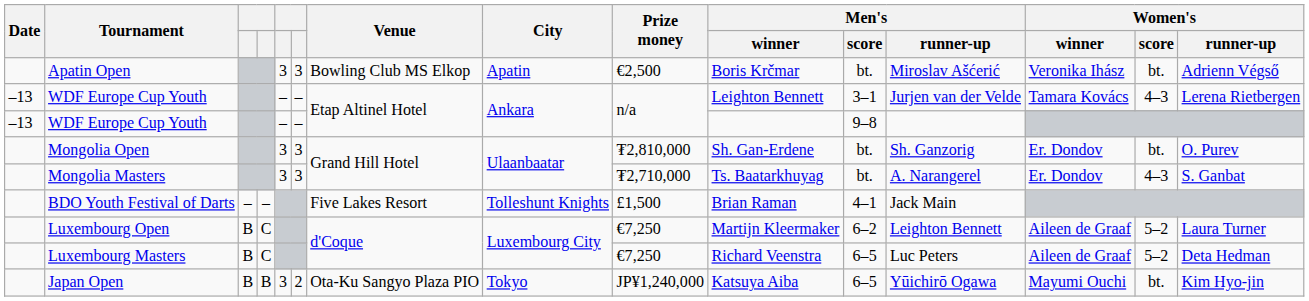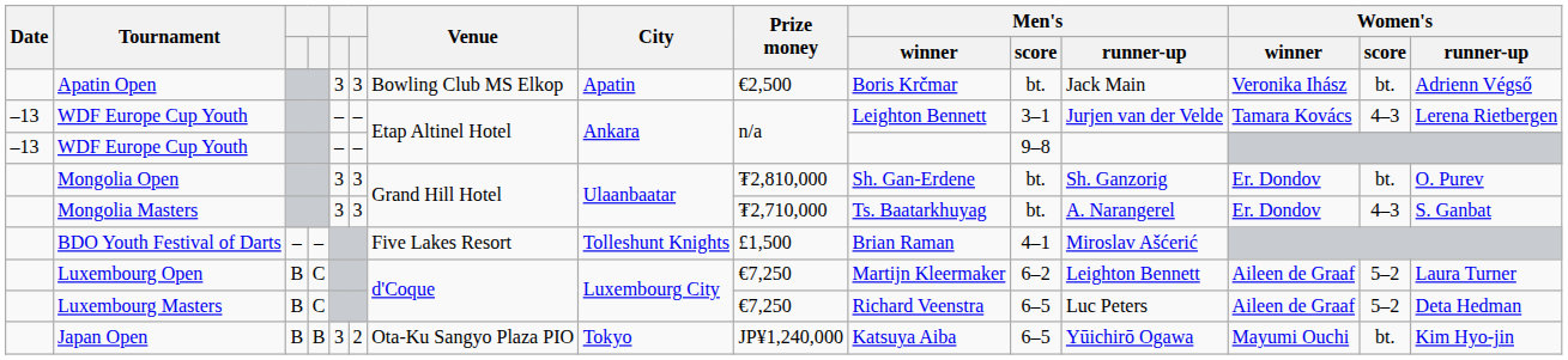 <table class="wikitable sortable" style="font-size: 85%">
 <tr>
 <th rowspan="2">Date</th>
 <th rowspan="2">Tournament</th>
 <th colspan="2"></th>
 <th colspan="2"></th>
 <th rowspan="2">Venue</th>
 <th rowspan="2">City</th>
 <th rowspan="2" class=unsortable>Prize<br>money</th>
 <th colspan="3">Men's</th>
 <th colspan="3">Women's</th>
 </tr>
 <tr>
 <th></th>
 <th></th>
 <th></th>
 <th></th>
 <th>winner</th>
 <th>score</th>
 <th>runner-up</th>
 <th>winner</th>
 <th>score</th>
 <th>runner-up</th>
 </tr>
 <tr>
 <td></td>
 <td><a href='#'>Apatin Open</a></td>
 <td colspan=2 style="background:#c8ccd1"></td>
 <td align="center">3</td>
 <td align="center">3</td>
 <td>Bowling Club MS Elkop</td>
 <td> <a href='#'>Apatin</a></td>
 <td>€2,500</td>
 <td> <a href='#'>Boris Krčmar</a></td>
 <td align="center">bt.</td>
-<td> <a href='#'>Miroslav Ašćerić</a></td>
+<td> Jack Main</td>
 <td> <a href='#'>Veronika Ihász</a></td>
 <td align="center">bt.</td>
 <td> <a href='#'>Adrienn Végső</a></td>
 </tr>
 <tr>
 <td>–13</td>
 <td><a href='#'>WDF Europe Cup Youth</a> <strong></strong></td>
 <td colspan=2 style="background:#c8ccd1"></td>
 <td align="center">–</td>
 <td align="center">–</td>
 <td rowspan=2>Etap Altinel Hotel</td>
 <td rowspan=2> <a href='#'>Ankara</a></td>
 <td rowspan=2>n/a</td>
 <td> <a href='#'>Leighton Bennett</a></td>
 <td align="center">3–1</td>
 <td> <a href='#'>Jurjen van der Velde</a></td>
 <td> <a href='#'>Tamara Kovács</a></td>
 <td align="center">4–3</td>
 <td> <a href='#'>Lerena Rietbergen</a></td>
 </tr>
 <tr>
 <td>–13</td>
 <td><a href='#'>WDF Europe Cup Youth</a> <strong></strong></td>
 <td colspan=2 style="background:#c8ccd1"></td>
 <td align="center">–</td>
 <td align="center">–</td>
 <td></td>
 <td align="center">9–8</td>
 <td></td>
 <td colspan=3 style="background:#c8ccd1"></td>
 </tr>
 <tr>
 <td></td>
 <td><a href='#'>Mongolia Open</a></td>
 <td colspan=2 style="background:#c8ccd1"></td>
 <td align="center">3</td>
 <td align="center">3</td>
 <td rowspan=2>Grand Hill Hotel</td>
 <td rowspan=2> <a href='#'>Ulaanbaatar</a></td>
 <td>₮2,810,000</td>
 <td> <a href='#'>Sh. Gan-Erdene</a></td>
 <td align="center">bt.</td>
 <td> <a href='#'>Sh. Ganzorig</a></td>
 <td> <a href='#'>Er. Dondov</a></td>
 <td align="center">bt.</td>
 <td> <a href='#'>O. Purev</a></td>
 </tr>
 <tr>
 <td></td>
 <td><a href='#'>Mongolia Masters</a></td>
 <td colspan=2 style="background:#c8ccd1"></td>
 <td align="center">3</td>
 <td align="center">3</td>
 <td>₮2,710,000</td>
 <td> <a href='#'>Ts. Baatarkhuyag</a></td>
 <td align="center">bt.</td>
 <td> <a href='#'>A. Narangerel</a></td>
 <td> <a href='#'>Er. Dondov</a></td>
 <td align="center">4–3</td>
 <td> <a href='#'>S. Ganbat</a></td>
 </tr>
 <tr>
 <td></td>
 <td><a href='#'>BDO Youth Festival of Darts</a></td>
 <td align="center">–</td>
 <td align="center">–</td>
 <td colspan=2 style="background:#c8ccd1"></td>
 <td>Five Lakes Resort</td>
 <td> <a href='#'>Tolleshunt Knights</a></td>
 <td>£1,500</td>
 <td> <a href='#'>Brian Raman</a></td>
 <td align="center">4–1</td>
-<td> Jack Main</td>
+<td> <a href='#'>Miroslav Ašćerić</a></td>
 <td colspan=3 style="background:#c8ccd1"></td>
 </tr>
 <tr>
 <td></td>
 <td><a href='#'>Luxembourg Open</a></td>
 <td align="center">B</td>
 <td align="center">C</td>
 <td colspan=2 style="background:#c8ccd1"></td>
 <td rowspan=2><a href='#'>d'Coque</a></td>
 <td rowspan=2> <a href='#'>Luxembourg City</a></td>
 <td>€7,250</td>
 <td> <a href='#'>Martijn Kleermaker</a></td>
 <td align="center">6–2</td>
 <td> <a href='#'>Leighton Bennett</a></td>
 <td> <a href='#'>Aileen de Graaf</a></td>
 <td align="center">5–2</td>
 <td> <a href='#'>Laura Turner</a></td>
 </tr>
 <tr>
 <td></td>
 <td><a href='#'>Luxembourg Masters</a></td>
 <td align="center">B</td>
 <td align="center">C</td>
 <td colspan=2 style="background:#c8ccd1"></td>
 <td>€7,250</td>
 <td> <a href='#'>Richard Veenstra</a></td>
 <td align="center">6–5</td>
 <td> Luc Peters</td>
 <td> <a href='#'>Aileen de Graaf</a></td>
 <td align="center">5–2</td>
 <td> <a href='#'>Deta Hedman</a></td>
 </tr>
 <tr>
 <td></td>
 <td><a href='#'>Japan Open</a></td>
 <td align="center">B</td>
 <td align="center">B</td>
 <td align="center">3</td>
 <td align="center">2</td>
 <td>Ota-Ku Sangyo Plaza PIO</td>
 <td> <a href='#'>Tokyo</a></td>
 <td>JP¥1,240,000</td>
 <td> <a href='#'>Katsuya Aiba</a></td>
 <td align="center">6–5</td>
 <td> <a href='#'>Yūichirō Ogawa</a></td>
 <td> <a href='#'>Mayumi Ouchi</a></td>
 <td align="center">bt.</td>
 <td> <a href='#'>Kim Hyo-jin</a></td>
 </tr>
 </table>
